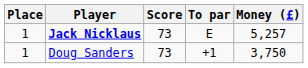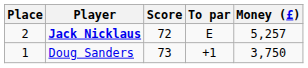 <table class="wikitable">
 <tr>
 <th>Place</th>
 <th>Player</th>
 <th>Score</th>
 <th>To par</th>
 <th>Money (<a href='#'>£</a>)</th>
 </tr>
 <tr>
-<td align=center>1</td>
+<td align=center>2</td>
 <td> <strong><a href='#'>Jack Nicklaus</a></strong></td>
-<td align=center>73</td>
+<td align=center>72</td>
 <td align=center>E</td>
 <td align="center">5,257</td>
 </tr>
 <tr>
 <td align=center>1</td>
 <td> <a href='#'>Doug Sanders</a></td>
 <td align=center>73</td>
 <td align=center>+1</td>
 <td align="center">3,750</td>
 </tr>
 </table>
